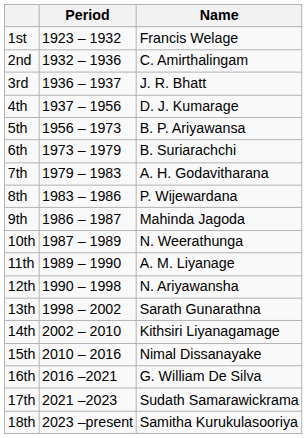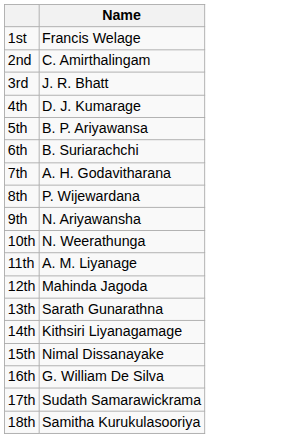 <table class="wikitable">
 <tr>
 <th> </th>
-<th>Period</th>
 <th>Name</th>
 </tr>
 <tr>
 <td>1st</td>
-<td>1923 – 1932</td>
 <td>Francis Welage</td>
 </tr>
 <tr>
 <td>2nd</td>
-<td>1932 – 1936</td>
 <td>C. Amirthalingam</td>
 </tr>
 <tr>
 <td>3rd</td>
-<td>1936 – 1937</td>
 <td>J. R. Bhatt</td>
 </tr>
 <tr>
 <td>4th</td>
-<td>1937 – 1956</td>
 <td>D. J. Kumarage</td>
 </tr>
 <tr>
 <td>5th</td>
-<td>1956 – 1973</td>
 <td>B. P. Ariyawansa</td>
 </tr>
 <tr>
 <td>6th</td>
-<td>1973 – 1979</td>
 <td>B. Suriarachchi</td>
 </tr>
 <tr>
 <td>7th</td>
-<td>1979 – 1983</td>
 <td>A. H. Godavitharana</td>
 </tr>
 <tr>
 <td>8th</td>
-<td>1983 – 1986</td>
 <td>P. Wijewardana</td>
 </tr>
 <tr>
 <td>9th</td>
-<td>1986 – 1987</td>
-<td>Mahinda Jagoda</td>
+<td>N. Ariyawansha</td>
 </tr>
 <tr>
 <td>10th</td>
-<td>1987 – 1989</td>
 <td>N. Weerathunga</td>
 </tr>
 <tr>
 <td>11th</td>
-<td>1989 – 1990</td>
 <td>A. M. Liyanage</td>
 </tr>
 <tr>
 <td>12th</td>
-<td>1990 – 1998</td>
-<td>N. Ariyawansha</td>
+<td>Mahinda Jagoda</td>
 </tr>
 <tr>
 <td>13th</td>
-<td>1998 – 2002</td>
 <td>Sarath Gunarathna</td>
 </tr>
 <tr>
 <td>14th</td>
-<td>2002 – 2010</td>
 <td>Kithsiri Liyanagamage</td>
 </tr>
 <tr>
 <td>15th</td>
-<td>2010 – 2016</td>
 <td>Nimal Dissanayake</td>
 </tr>
 <tr>
 <td>16th</td>
-<td>2016 –2021</td>
 <td>G. William De Silva</td>
 </tr>
 <tr>
 <td>17th</td>
-<td>2021 –2023</td>
 <td>Sudath Samarawickrama</td>
 </tr>
 <tr>
 <td>18th</td>
-<td>2023 –present</td>
 <td>Samitha Kurukulasooriya</td>
 </tr>
 </table>
